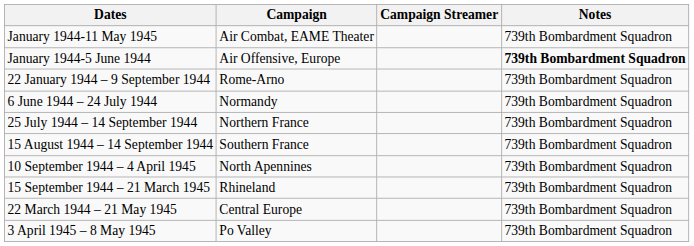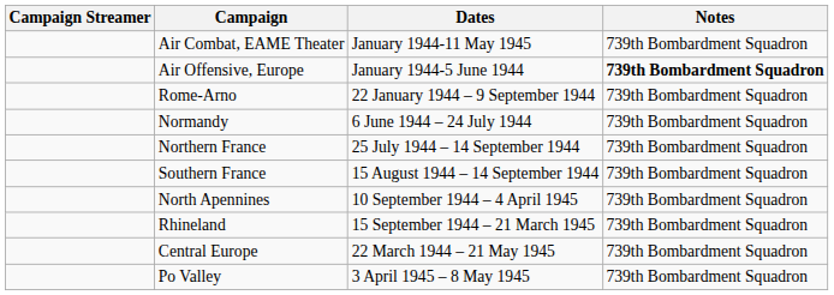 <table class="wikitable">
 <tr style="background:#efefef;">
+<th>Campaign Streamer</th>
+<th>Campaign</th>
 <th>Dates</th>
-<th>Campaign</th>
-<th>Campaign Streamer</th>
 <th>Notes</th>
 </tr>
 <tr>
+<td></td>
+<td>Air Combat, EAME Theater</td>
 <td>January 1944-11 May 1945</td>
-<td>Air Combat, EAME Theater</td>
-<td></td>
 <td>739th Bombardment Squadron</td>
 </tr>
 <tr>
+<td></td>
+<td>Air Offensive, Europe</td>
 <td>January 1944-5 June 1944</td>
-<td>Air Offensive, Europe</td>
-<td></td>
 <td><strong>739th Bombardment Squadron</strong></td>
 </tr>
 <tr>
+<td></td>
+<td>Rome-Arno</td>
 <td>22 January 1944 – 9 September 1944</td>
-<td>Rome-Arno</td>
-<td></td>
 <td>739th Bombardment Squadron</td>
 </tr>
 <tr>
+<td></td>
+<td>Normandy</td>
 <td>6 June 1944 – 24 July 1944</td>
-<td>Normandy</td>
-<td></td>
 <td>739th Bombardment Squadron</td>
 </tr>
 <tr>
+<td></td>
+<td>Northern France</td>
 <td>25 July 1944 – 14 September 1944</td>
-<td>Northern France</td>
-<td></td>
 <td>739th Bombardment Squadron</td>
 </tr>
 <tr>
+<td></td>
+<td>Southern France</td>
 <td>15 August 1944 – 14 September 1944</td>
-<td>Southern France</td>
-<td></td>
 <td>739th Bombardment Squadron</td>
 </tr>
 <tr>
+<td></td>
+<td>North Apennines</td>
 <td>10 September 1944 – 4 April 1945</td>
-<td>North Apennines</td>
-<td></td>
 <td>739th Bombardment Squadron</td>
 </tr>
 <tr>
+<td></td>
+<td>Rhineland</td>
 <td>15 September 1944 – 21 March 1945</td>
-<td>Rhineland</td>
-<td></td>
 <td>739th Bombardment Squadron</td>
 </tr>
 <tr>
+<td></td>
+<td>Central Europe</td>
 <td>22 March 1944 – 21 May 1945</td>
-<td>Central Europe</td>
-<td></td>
 <td>739th Bombardment Squadron</td>
 </tr>
 <tr>
+<td></td>
+<td>Po Valley</td>
 <td>3 April 1945 – 8 May 1945</td>
-<td>Po Valley</td>
-<td></td>
 <td>739th Bombardment Squadron</td>
 </tr>
 </table>
